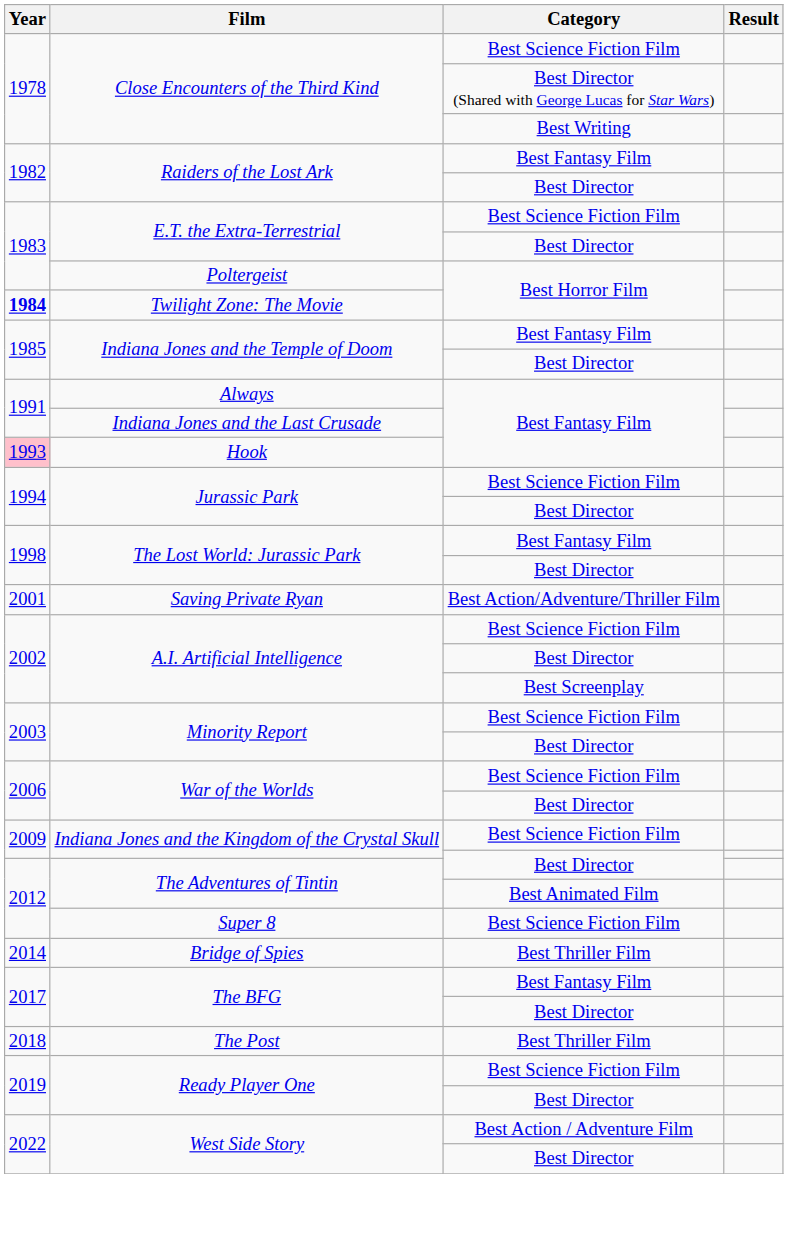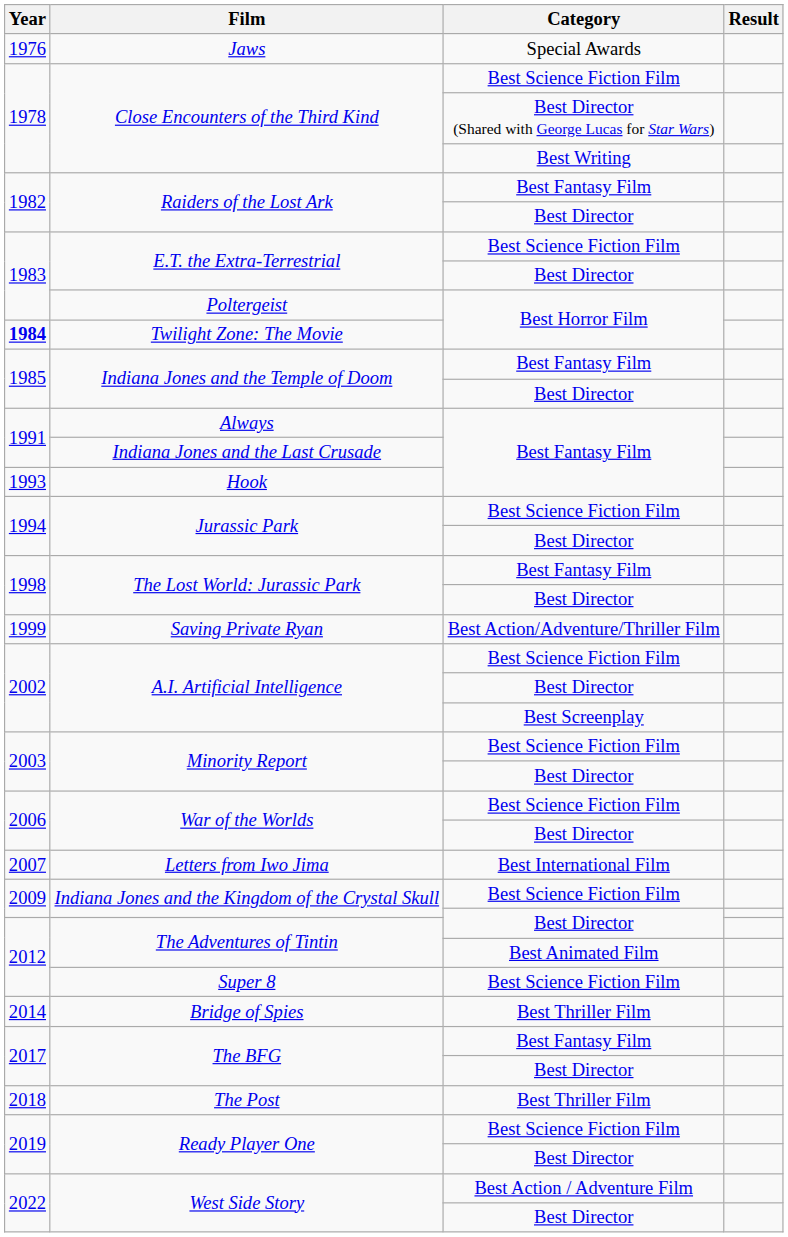 <table class="wikitable">
 <tr>
 <th>Year</th>
 <th>Film</th>
 <th>Category</th>
 <th>Result</th>
+</tr>
+<tr>
+<td style="text-align:center;"><a href='#'>1976</a></td>
+<td style="text-align:center;"><a href='#'><em>Jaws</em></a></td>
+<td style="text-align:center;">Special Awards</td>
+<td></td>
 </tr>
 <tr>
 <td style="text-align:center;" rowspan="3"><a href='#'>1978</a></td>
 <td style="text-align:center;" rowspan="3"><em><a href='#'>Close Encounters of the Third Kind</a></em></td>
 <td style="text-align:center;"><a href='#'>Best Science Fiction Film</a></td>
 <td></td>
 </tr>
 <tr>
 <td style="text-align:center;"><a href='#'>Best Director</a><br><small>(Shared with <a href='#'>George Lucas</a> for <em><a href='#'>Star Wars</a></em>)</small></td>
 <td></td>
 </tr>
 <tr>
 <td style="text-align:center;"><a href='#'>Best Writing</a></td>
 <td></td>
 </tr>
 <tr>
 <td style="text-align:center;" rowspan="2"><a href='#'>1982</a></td>
 <td style="text-align:center;" rowspan="2"><em><a href='#'>Raiders of the Lost Ark</a></em></td>
 <td style="text-align:center;"><a href='#'>Best Fantasy Film</a></td>
 <td></td>
 </tr>
 <tr>
 <td style="text-align:center;"><a href='#'>Best Director</a></td>
 <td></td>
 </tr>
 <tr>
 <td style="text-align:center;" rowspan="3"><a href='#'>1983</a></td>
 <td style="text-align:center;" rowspan="2"><em><a href='#'>E.T. the Extra-Terrestrial</a></em></td>
 <td style="text-align:center;"><a href='#'>Best Science Fiction Film</a></td>
 <td></td>
 </tr>
 <tr>
 <td style="text-align:center;"><a href='#'>Best Director</a></td>
 <td></td>
 </tr>
 <tr>
 <td style="text-align:center;"><a href='#'><em>Poltergeist</em></a></td>
 <td style="text-align:center;" rowspan="2"><a href='#'>Best Horror Film</a></td>
 <td></td>
 </tr>
 <tr>
 <td style="text-align:center;"><strong><a href='#'>1984</a></strong></td>
 <td style="text-align:center;"><em><a href='#'>Twilight Zone: The Movie</a></em></td>
 <td></td>
 </tr>
 <tr>
 <td style="text-align:center;" rowspan="2"><a href='#'>1985</a></td>
 <td style="text-align:center;" rowspan="2"><em><a href='#'>Indiana Jones and the Temple of Doom</a></em></td>
 <td style="text-align:center;"><a href='#'>Best Fantasy Film</a></td>
 <td></td>
 </tr>
 <tr>
 <td style="text-align:center;"><a href='#'>Best Director</a></td>
 <td></td>
 </tr>
 <tr>
 <td style="text-align:center;" rowspan="2"><a href='#'>1991</a></td>
 <td style="text-align:center;"><a href='#'><em>Always</em></a></td>
 <td style="text-align:center;" rowspan="3"><a href='#'>Best Fantasy Film</a></td>
 <td></td>
 </tr>
 <tr>
 <td style="text-align:center;"><em><a href='#'>Indiana Jones and the Last Crusade</a></em></td>
 <td></td>
 </tr>
 <tr>
-<td style="background: pink; text-align:center;"><a href='#'>1993</a></td>
+<td style="text-align:center;"><a href='#'>1993</a></td>
 <td style="text-align:center;"><a href='#'><em>Hook</em></a></td>
 <td></td>
 </tr>
 <tr>
 <td style="text-align:center;" rowspan="2"><a href='#'>1994</a></td>
 <td style="text-align:center;" rowspan="2"><a href='#'><em>Jurassic Park</em></a></td>
 <td style="text-align:center;"><a href='#'>Best Science Fiction Film</a></td>
 <td></td>
 </tr>
 <tr>
 <td style="text-align:center;"><a href='#'>Best Director</a></td>
 <td></td>
 </tr>
 <tr>
 <td style="text-align:center;" rowspan="2"><a href='#'>1998</a></td>
 <td style="text-align:center;" rowspan="2"><em><a href='#'>The Lost World: Jurassic Park</a></em></td>
 <td style="text-align:center;"><a href='#'>Best Fantasy Film</a></td>
 <td></td>
 </tr>
 <tr>
 <td style="text-align:center;"><a href='#'>Best Director</a></td>
 <td></td>
 </tr>
 <tr>
-<td style="text-align:center;"><a href='#'>2001</a></td>
+<td style="text-align:center;"><a href='#'>1999</a></td>
 <td style="text-align:center;"><em><a href='#'>Saving Private Ryan</a></em></td>
 <td style="text-align:center;"><a href='#'>Best Action/Adventure/Thriller Film</a></td>
 <td></td>
 </tr>
 <tr>
 <td style="text-align:center;" rowspan="3"><a href='#'>2002</a></td>
 <td style="text-align:center;" rowspan="3"><em><a href='#'>A.I. Artificial Intelligence</a></em></td>
 <td style="text-align:center;"><a href='#'>Best Science Fiction Film</a></td>
 <td></td>
 </tr>
 <tr>
 <td style="text-align:center;"><a href='#'>Best Director</a></td>
 <td></td>
 </tr>
 <tr>
 <td style="text-align:center;"><a href='#'>Best Screenplay</a></td>
 <td></td>
 </tr>
 <tr>
 <td style="text-align:center;" rowspan="2"><a href='#'>2003</a></td>
 <td style="text-align:center;" rowspan="2"><a href='#'><em>Minority Report</em></a></td>
 <td style="text-align:center;"><a href='#'>Best Science Fiction Film</a></td>
 <td></td>
 </tr>
 <tr>
 <td style="text-align:center;"><a href='#'>Best Director</a></td>
 <td></td>
 </tr>
 <tr>
 <td style="text-align:center;" rowspan="2"><a href='#'>2006</a></td>
 <td style="text-align:center;" rowspan="2"><a href='#'><em>War of the Worlds</em></a></td>
 <td style="text-align:center;"><a href='#'>Best Science Fiction Film</a></td>
 <td></td>
 </tr>
 <tr>
 <td style="text-align:center;"><a href='#'>Best Director</a></td>
+<td></td>
+</tr>
+<tr>
+<td style="text-align:center;"><a href='#'>2007</a></td>
+<td style="text-align:center;"><em><a href='#'>Letters from Iwo Jima</a></em></td>
+<td style="text-align:center;"><a href='#'>Best International Film</a></td>
 <td></td>
 </tr>
 <tr>
 <td style="text-align:center;" rowspan="2"><a href='#'>2009</a></td>
 <td style="text-align:center;" rowspan="2"><em><a href='#'>Indiana Jones and the Kingdom of the Crystal Skull</a></em></td>
 <td style="text-align:center;"><a href='#'>Best Science Fiction Film</a></td>
 <td></td>
 </tr>
 <tr>
 <td style="text-align:center;" rowspan="2"><a href='#'>Best Director</a></td>
 <td></td>
 </tr>
 <tr>
 <td style="text-align:center;" rowspan="3"><a href='#'>2012</a></td>
 <td style="text-align:center;" rowspan="2"><em><a href='#'>The Adventures of Tintin</a></em></td>
 <td></td>
 </tr>
 <tr>
 <td style="text-align:center;"><a href='#'>Best Animated Film</a></td>
 <td></td>
 </tr>
 <tr>
 <td style="text-align:center;"><a href='#'><em>Super 8</em></a></td>
 <td style="text-align:center;"><a href='#'>Best Science Fiction Film</a></td>
 <td></td>
 </tr>
 <tr>
 <td style="text-align:center;"><a href='#'>2014</a></td>
 <td style="text-align:center;"><a href='#'><em>Bridge of Spies</em></a></td>
 <td style="text-align:center;"><a href='#'>Best Thriller Film</a></td>
 <td></td>
 </tr>
 <tr>
 <td style="text-align:center;" rowspan="2"><a href='#'>2017</a></td>
 <td style="text-align:center;" rowspan="2"><a href='#'><em>The BFG</em></a></td>
 <td style="text-align:center;"><a href='#'>Best Fantasy Film</a></td>
 <td></td>
 </tr>
 <tr>
 <td style="text-align:center;"><a href='#'>Best Director</a></td>
 <td></td>
 </tr>
 <tr>
 <td style="text-align:center;"><a href='#'>2018</a></td>
 <td style="text-align:center;"><em><a href='#'>The Post</a></em></td>
 <td style="text-align:center;"><a href='#'>Best Thriller Film</a></td>
 <td></td>
 </tr>
 <tr>
 <td style="text-align:center;" rowspan="2"><a href='#'>2019</a></td>
 <td style="text-align:center;" rowspan="2"><em><a href='#'>Ready Player One</a></em></td>
 <td style="text-align:center;"><a href='#'>Best Science Fiction Film</a></td>
 <td></td>
 </tr>
 <tr>
 <td style="text-align:center;"><a href='#'>Best Director</a></td>
 <td></td>
 </tr>
 <tr>
 <td style="text-align:center;" rowspan="2"><a href='#'>2022</a></td>
 <td style="text-align:center;" rowspan="2"><em><a href='#'>West Side Story</a></em></td>
 <td style="text-align:center;"><a href='#'>Best Action / Adventure Film</a></td>
 <td></td>
 </tr>
 <tr>
 <td style="text-align:center;"><a href='#'>Best Director</a></td>
 <td></td>
 </tr>
 </table>
